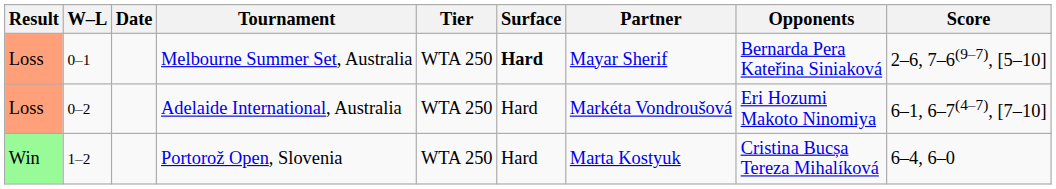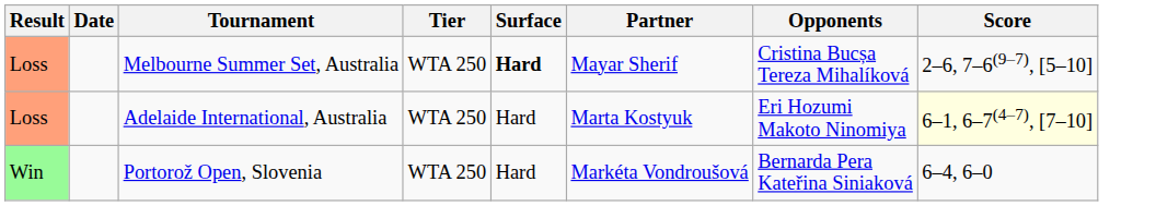 <table class="sortable wikitable">
 <tr>
 <th>Result</th>
-<th class=unsortable>W–L</th>
 <th>Date</th>
 <th>Tournament</th>
 <th>Tier</th>
 <th>Surface</th>
 <th>Partner</th>
 <th>Opponents</th>
 <th class=unsortable>Score</th>
 </tr>
 <tr>
 <td style=background:#FFA07A>Loss</td>
-<td><small>0–1</small></td>
 <td><a href='#'></a></td>
 <td><a href='#'>Melbourne Summer Set</a>, Australia</td>
 <td>WTA 250</td>
 <td><strong>Hard</strong></td>
 <td> <a href='#'>Mayar Sherif</a></td>
-<td> <a href='#'>Bernarda Pera</a> <br>  <a href='#'>Kateřina Siniaková</a></td>
+<td> <a href='#'>Cristina Bucșa</a> <br>  <a href='#'>Tereza Mihalíková</a></td>
 <td>2–6, 7–6<sup>(9–7)</sup>, [5–10]</td>
 </tr>
 <tr>
 <td style=background:#FFA07A>Loss</td>
-<td><small>0–2</small></td>
 <td><a href='#'></a></td>
 <td><a href='#'>Adelaide International</a>, Australia</td>
 <td>WTA 250</td>
 <td>Hard</td>
-<td> <a href='#'>Markéta Vondroušová</a></td>
+<td> <a href='#'>Marta Kostyuk</a></td>
 <td> <a href='#'>Eri Hozumi</a> <br>  <a href='#'>Makoto Ninomiya</a></td>
-<td>6–1, 6–7<sup>(4–7)</sup>, [7–10]</td>
+<td style="background: lightyellow;">6–1, 6–7<sup>(4–7)</sup>, [7–10]</td>
 </tr>
 <tr>
 <td style=background:#98FB98>Win</td>
-<td><small>1–2</small></td>
 <td><a href='#'></a></td>
 <td><a href='#'>Portorož Open</a>, Slovenia</td>
 <td>WTA 250</td>
 <td>Hard</td>
-<td> <a href='#'>Marta Kostyuk</a></td>
-<td> <a href='#'>Cristina Bucșa</a> <br>  <a href='#'>Tereza Mihalíková</a></td>
+<td> <a href='#'>Markéta Vondroušová</a></td>
+<td> <a href='#'>Bernarda Pera</a> <br>  <a href='#'>Kateřina Siniaková</a></td>
 <td>6–4, 6–0</td>
 </tr>
 </table>
